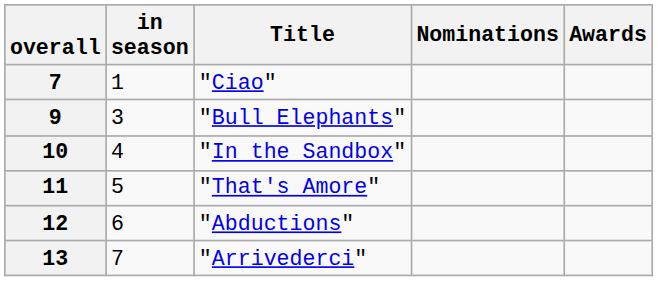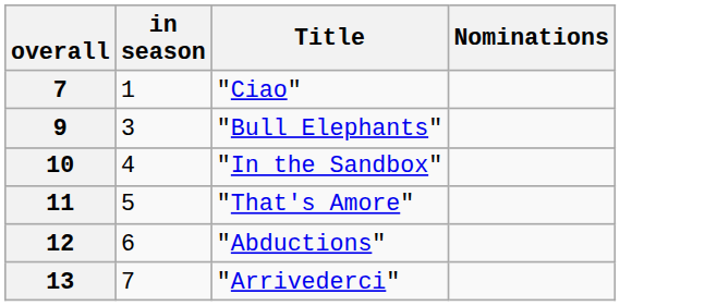 <table class="wikitable plainrowheaders col2center">
 <tr>
 <th scope="col"><br>overall</th>
 <th scope="col"> in<br>season</th>
 <th scope="col">Title</th>
 <th scope="col">Nominations</th>
-<th scope="col">Awards</th>
 </tr>
 <tr>
 <th scope="row" style="text-align:center;">7</th>
 <td>1</td>
 <td>"<a href='#'>Ciao</a>"</td>
-<td></td>
 <td></td>
 </tr>
 <tr>
 <th scope="row" style="text-align:center;">9</th>
 <td>3</td>
 <td>"<a href='#'>Bull Elephants</a>"</td>
 <td></td>
-<td></td>
 </tr>
 <tr>
 <th scope="row" style="text-align:center;">10</th>
 <td>4</td>
 <td>"<a href='#'>In the Sandbox</a>"</td>
-<td></td>
 <td></td>
 </tr>
 <tr>
 <th scope="row" style="text-align:center;">11</th>
 <td>5</td>
 <td>"<a href='#'>That's Amore</a>"</td>
 <td></td>
-<td></td>
 </tr>
 <tr>
 <th scope="row" style="text-align:center;">12</th>
 <td>6</td>
 <td>"<a href='#'>Abductions</a>"</td>
-<td></td>
 <td></td>
 </tr>
 <tr>
 <th scope="row" style="text-align:center;">13</th>
 <td>7</td>
 <td>"<a href='#'>Arrivederci</a>"</td>
 <td></td>
-<td></td>
 </tr>
 </table>
